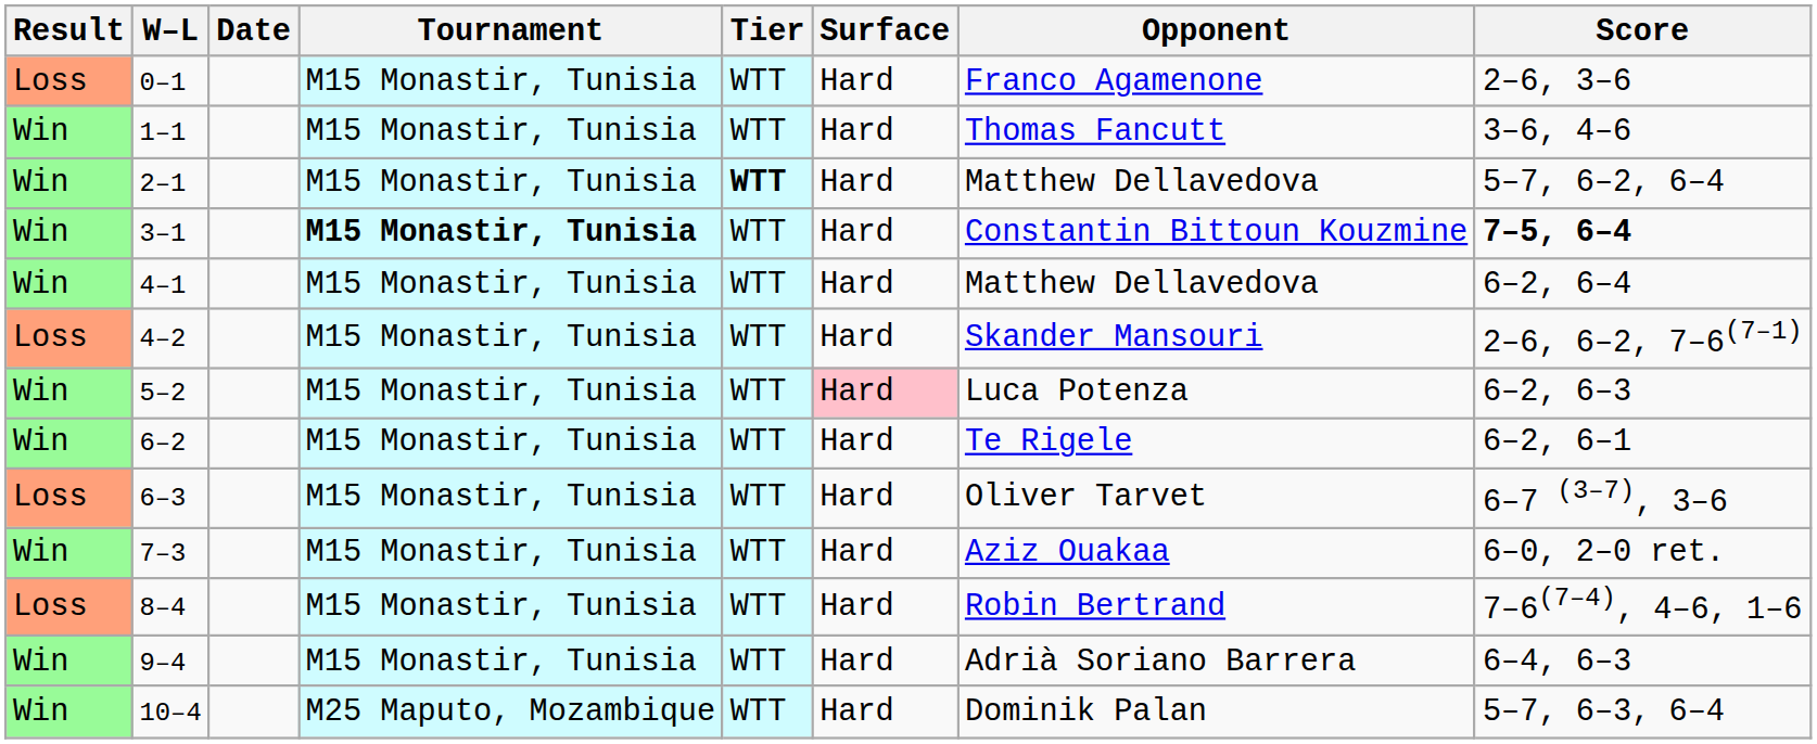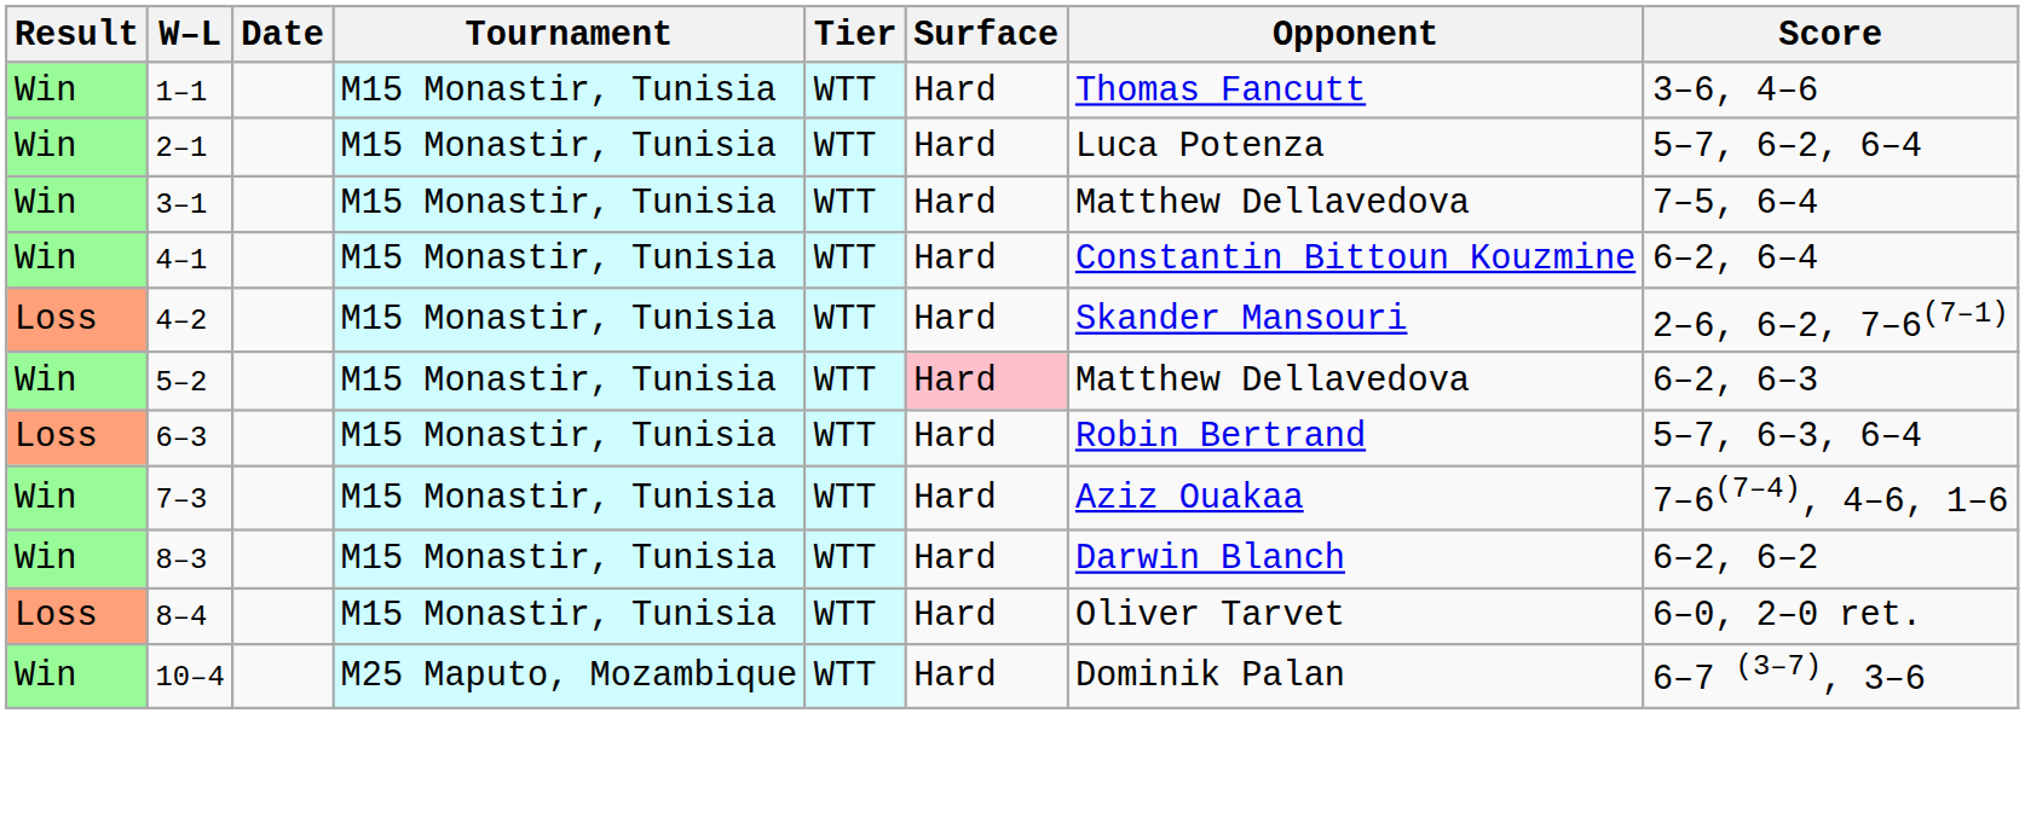 <table class="sortable wikitable nowrap">
 <tr>
 <th>Result</th>
 <th class="unsortable">W–L</th>
 <th>Date</th>
 <th>Tournament</th>
 <th>Tier</th>
 <th>Surface</th>
 <th>Opponent</th>
 <th class="unsortable">Score</th>
-</tr>
-<tr>
-<td bgcolor=ffa07a>Loss</td>
-<td><small>0–1</small></td>
-<td></td>
-<td style="background:#cffcff;">M15 Monastir, Tunisia</td>
-<td style="background:#cffcff;">WTT</td>
-<td>Hard</td>
-<td> <a href='#'>Franco Agamenone</a></td>
-<td>2–6, 3–6</td>
 </tr>
 <tr>
 <td bgcolor=98fb98>Win</td>
 <td><small>1–1</small></td>
 <td></td>
 <td style="background:#cffcff;">M15 Monastir, Tunisia</td>
 <td style="background:#cffcff;">WTT</td>
 <td>Hard</td>
 <td> <a href='#'>Thomas Fancutt</a></td>
 <td>3–6, 4–6</td>
 </tr>
 <tr>
 <td bgcolor=98fb98>Win</td>
 <td><small>2–1</small></td>
 <td></td>
 <td style="background:#cffcff;">M15 Monastir, Tunisia</td>
-<td style="background:#cffcff;"><strong>WTT</strong></td>
+<td style="background:#cffcff;">WTT</td>
 <td>Hard</td>
-<td> Matthew Dellavedova</td>
+<td> Luca Potenza</td>
 <td>5–7, 6–2, 6–4</td>
 </tr>
 <tr>
 <td bgcolor=98fb98>Win</td>
 <td><small>3–1</small></td>
 <td></td>
-<td style="background:#cffcff;"><strong>M15 Monastir, Tunisia</strong></td>
+<td style="background:#cffcff;">M15 Monastir, Tunisia</td>
 <td style="background:#cffcff;">WTT</td>
 <td>Hard</td>
-<td> <a href='#'>Constantin Bittoun Kouzmine</a></td>
-<td><strong>7–5, 6–4</strong></td>
+<td> Matthew Dellavedova</td>
+<td>7–5, 6–4</td>
 </tr>
 <tr>
 <td bgcolor=98fb98>Win</td>
 <td><small>4–1</small></td>
 <td></td>
 <td style="background:#cffcff;">M15 Monastir, Tunisia</td>
 <td style="background:#cffcff;">WTT</td>
 <td>Hard</td>
-<td> Matthew Dellavedova</td>
+<td> <a href='#'>Constantin Bittoun Kouzmine</a></td>
 <td>6–2, 6–4</td>
 </tr>
 <tr>
 <td bgcolor=ffa07a>Loss</td>
 <td><small>4–2</small></td>
 <td></td>
 <td style="background:#cffcff;">M15 Monastir, Tunisia</td>
 <td style="background:#cffcff;">WTT</td>
 <td>Hard</td>
 <td> <a href='#'>Skander Mansouri</a></td>
 <td>2–6, 6–2, 7–6<sup>(7–1)</sup></td>
 </tr>
 <tr>
 <td bgcolor=98fb98>Win</td>
 <td><small>5–2</small></td>
 <td></td>
 <td style="background:#cffcff;">M15 Monastir, Tunisia</td>
 <td style="background:#cffcff;">WTT</td>
 <td style="background: pink;">Hard</td>
-<td> Luca Potenza</td>
+<td> Matthew Dellavedova</td>
 <td>6–2, 6–3</td>
-</tr>
-<tr>
-<td bgcolor=98fb98>Win</td>
-<td><small>6–2</small></td>
-<td></td>
-<td style="background:#cffcff;">M15 Monastir, Tunisia</td>
-<td style="background:#cffcff;">WTT</td>
-<td>Hard</td>
-<td> <a href='#'>Te Rigele</a></td>
-<td>6–2, 6–1</td>
 </tr>
 <tr>
 <td bgcolor=ffa07a>Loss</td>
 <td><small>6–3</small></td>
 <td></td>
 <td style="background:#cffcff;">M15 Monastir, Tunisia</td>
 <td style="background:#cffcff;">WTT</td>
 <td>Hard</td>
-<td> Oliver Tarvet</td>
-<td>6–7 <sup>(3–7)</sup>, 3–6</td>
+<td> <a href='#'>Robin Bertrand</a></td>
+<td>5–7, 6–3, 6–4</td>
 </tr>
 <tr>
 <td bgcolor=98fb98>Win</td>
 <td><small>7–3</small></td>
 <td></td>
 <td style="background:#cffcff;">M15 Monastir, Tunisia</td>
 <td style="background:#cffcff;">WTT</td>
 <td>Hard</td>
 <td> <a href='#'>Aziz Ouakaa</a></td>
-<td>6–0, 2–0 ret.</td>
+<td>7–6<sup>(7–4)</sup>, 4–6, 1–6</td>
+</tr>
+<tr>
+<td bgcolor=98fb98>Win</td>
+<td><small>8–3</small></td>
+<td></td>
+<td style="background:#cffcff;">M15 Monastir, Tunisia</td>
+<td style="background:#cffcff;">WTT</td>
+<td>Hard</td>
+<td> <a href='#'>Darwin Blanch</a></td>
+<td>6–2, 6–2</td>
 </tr>
 <tr>
 <td bgcolor=ffa07a>Loss</td>
 <td><small>8–4</small></td>
 <td></td>
 <td style="background:#cffcff;">M15 Monastir, Tunisia</td>
 <td style="background:#cffcff;">WTT</td>
 <td>Hard</td>
-<td> <a href='#'>Robin Bertrand</a></td>
-<td>7–6<sup>(7–4)</sup>, 4–6, 1–6</td>
-</tr>
-<tr>
-<td bgcolor=98fb98>Win</td>
-<td><small>9–4</small></td>
-<td></td>
-<td style="background:#cffcff;">M15 Monastir, Tunisia</td>
-<td style="background:#cffcff;">WTT</td>
-<td>Hard</td>
-<td> Adrià Soriano Barrera</td>
-<td>6–4, 6–3</td>
+<td> Oliver Tarvet</td>
+<td>6–0, 2–0 ret.</td>
 </tr>
 <tr>
 <td bgcolor=98fb98>Win</td>
 <td><small>10–4</small></td>
 <td></td>
 <td style="background:#cffcff;">M25 Maputo, Mozambique</td>
 <td style="background:#cffcff;">WTT</td>
 <td>Hard</td>
 <td> Dominik Palan</td>
-<td>5–7, 6–3, 6–4</td>
+<td>6–7 <sup>(3–7)</sup>, 3–6</td>
 </tr>
 </table>
